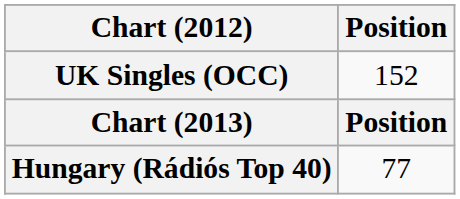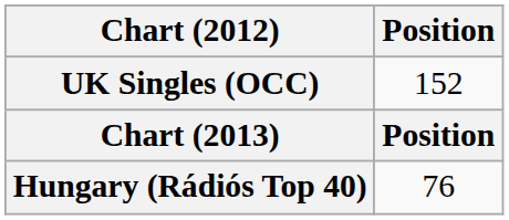 <table class="wikitable plainrowheaders" style="text-align:center">
 <tr>
 <th scope="col">Chart (2012)</th>
 <th scope="col">Position</th>
 </tr>
 <tr>
 <th scope="row">UK Singles (OCC)</th>
 <td>152</td>
 </tr>
 <tr>
 <th scope="col">Chart (2013)</th>
 <th scope="col">Position</th>
 </tr>
 <tr>
 <th scope="row">Hungary (Rádiós Top 40)</th>
-<td>77</td>
+<td>76</td>
 </tr>
 </table>
